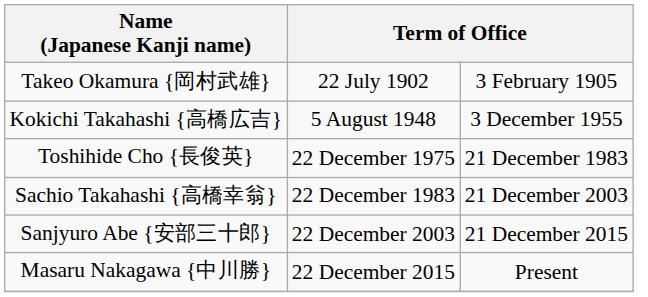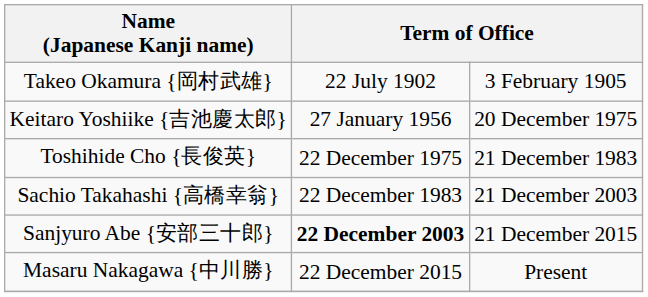 <table class="wikitable" style="text-align:center">
 <tr ->
 <th>Name<br>(Japanese Kanji name)</th>
 <th colspan=2>Term of Office</th>
 </tr>
 <tr ->
 <td>Takeo Okamura {岡村武雄}</td>
 <td>22 July 1902</td>
 <td>3 February 1905</td>
 </tr>
 <tr ->
-<td>Kokichi Takahashi {高橋広吉}</td>
-<td>5 August 1948</td>
-<td>3 December 1955</td>
+<td>Keitaro Yoshiike {吉池慶太郎}</td>
+<td>27 January 1956</td>
+<td>20 December 1975</td>
 </tr>
 <tr ->
 <td>Toshihide Cho {長俊英}</td>
 <td>22 December 1975</td>
 <td>21 December 1983</td>
 </tr>
 <tr ->
 <td>Sachio Takahashi {高橋幸翁}</td>
 <td>22 December 1983</td>
 <td>21 December 2003</td>
 </tr>
 <tr ->
 <td>Sanjyuro Abe {安部三十郎}</td>
-<td>22 December 2003</td>
+<td><strong>22 December 2003</strong></td>
 <td>21 December 2015</td>
 </tr>
 <tr ->
 <td>Masaru Nakagawa {中川勝}</td>
 <td>22 December 2015</td>
 <td>Present</td>
 </tr>
 <tr ->
 </tr>
 </table>
